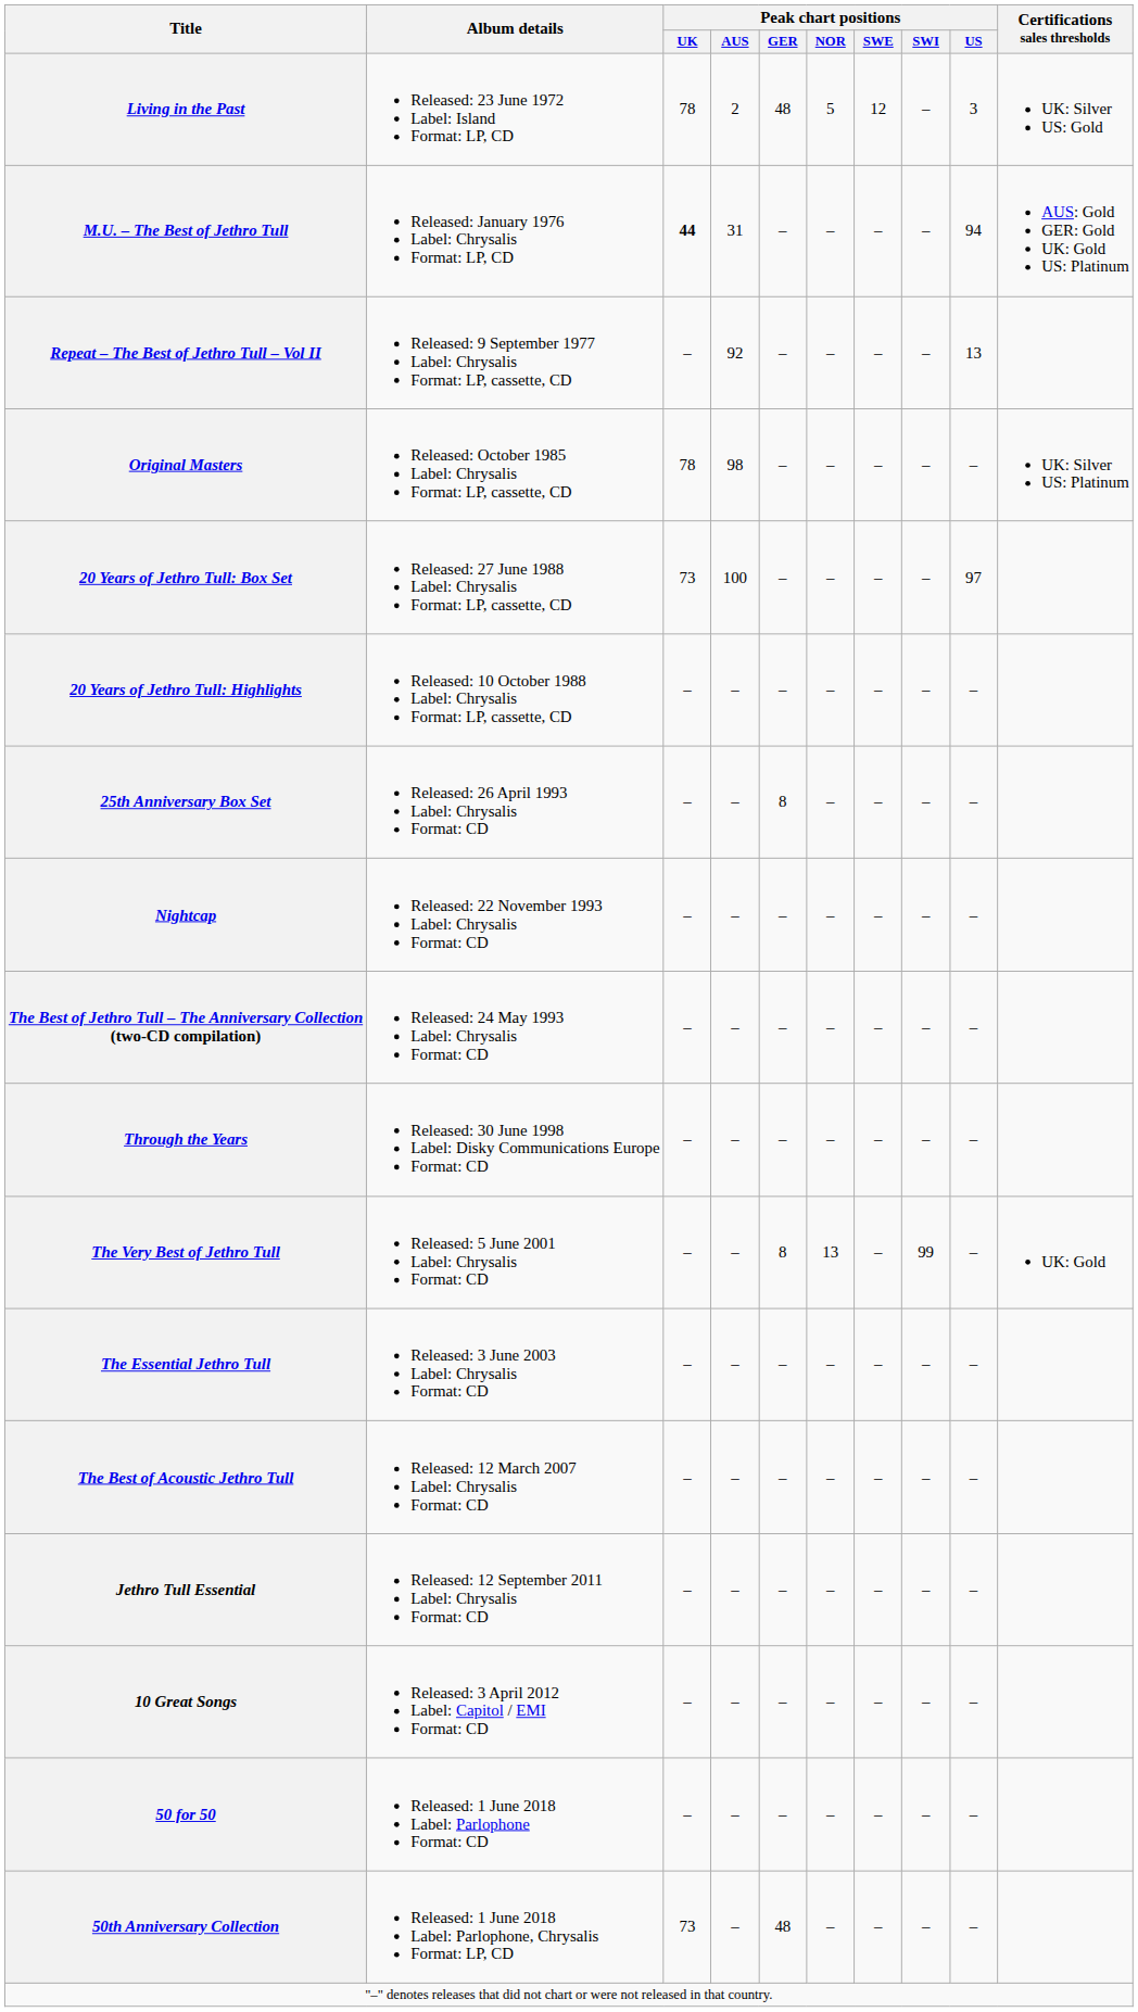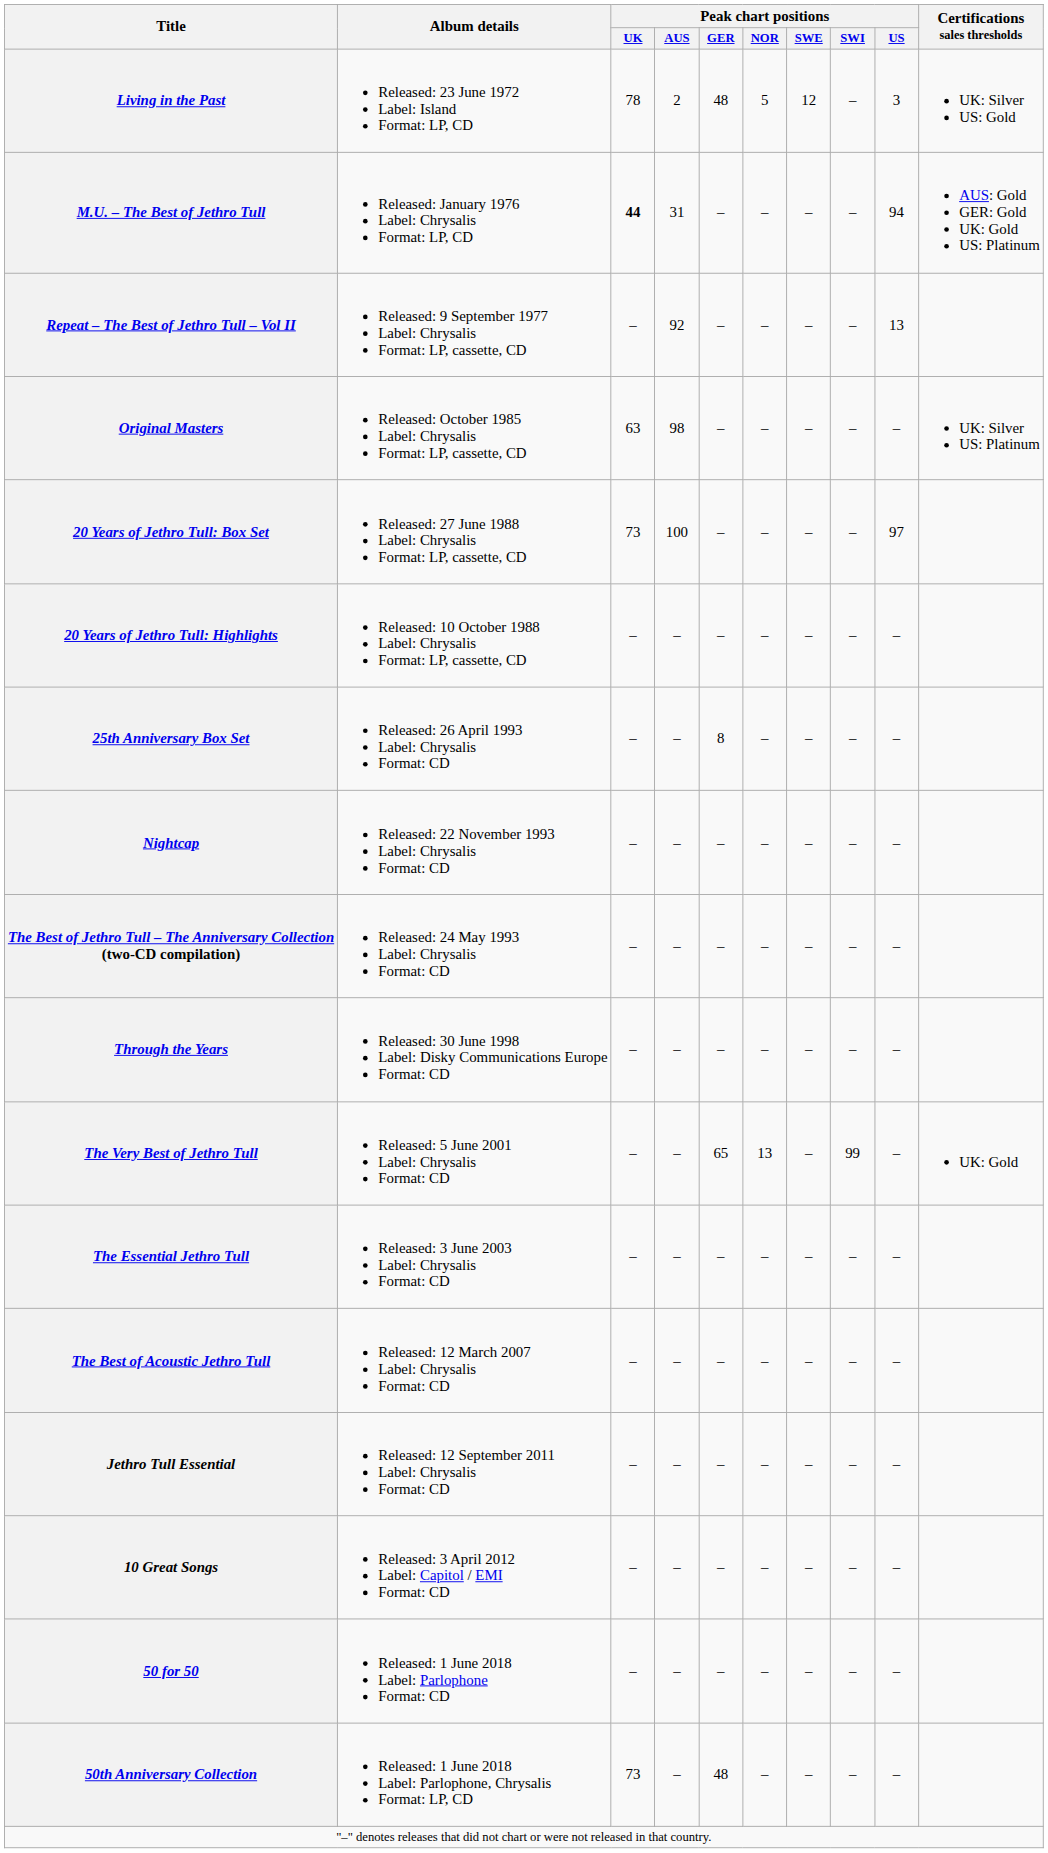 <table class="wikitable plainrowheaders">
 <tr>
 <th rowspan="2">Title</th>
 <th rowspan="2">Album details</th>
 <th colspan="7">Peak chart positions</th>
 <th rowspan="2">Certifications<br><small>sales thresholds</small></th>
 </tr>
 <tr>
 <th style="width:3em;font-size:85%"><a href='#'>UK</a><br></th>
 <th style="width:3em;font-size:85%"><a href='#'>AUS</a><br></th>
 <th style="width:3em;font-size:85%"><a href='#'>GER</a><br></th>
 <th style="width:3em;font-size:85%"><a href='#'>NOR</a><br></th>
 <th style="width:3em;font-size:85%"><a href='#'>SWE</a><br></th>
 <th style="width:3em;font-size:85%"><a href='#'>SWI</a><br></th>
 <th style="width:3em;font-size:85%"><a href='#'>US</a><br></th>
 </tr>
 <tr>
 <th scope="row"><em><a href='#'>Living in the Past</a></em></th>
 <td><br><ul><li>Released: 23 June 1972</li><li>Label: Island</li><li>Format: LP, CD</li></ul></td>
 <td style="text-align:center;">78</td>
 <td style="text-align:center;">2</td>
 <td style="text-align:center;">48</td>
 <td style="text-align:center;">5</td>
 <td style="text-align:center;">12</td>
 <td style="text-align:center;">–</td>
 <td style="text-align:center;">3</td>
 <td><br><ul><li>UK: Silver</li><li>US: Gold</li></ul></td>
 </tr>
 <tr>
 <th scope="row"><em><a href='#'>M.U. – The Best of Jethro Tull</a></em></th>
 <td><br><ul><li>Released: January 1976</li><li>Label: Chrysalis</li><li>Format: LP, CD</li></ul></td>
 <td style="text-align:center;"><strong>44</strong></td>
 <td style="text-align:center;">31</td>
 <td style="text-align:center;">–</td>
 <td style="text-align:center;">–</td>
 <td style="text-align:center;">–</td>
 <td style="text-align:center;">–</td>
 <td style="text-align:center;">94</td>
 <td><br><ul><li><a href='#'>AUS</a>: Gold</li><li>GER: Gold</li><li>UK: Gold</li><li>US: Platinum</li></ul></td>
 </tr>
 <tr>
 <th scope="row"><em><a href='#'>Repeat – The Best of Jethro Tull – Vol II</a></em></th>
 <td><br><ul><li>Released: 9 September 1977</li><li>Label: Chrysalis</li><li>Format: LP, cassette, CD</li></ul></td>
 <td style="text-align:center;">–</td>
 <td style="text-align:center;">92</td>
 <td style="text-align:center;">–</td>
 <td style="text-align:center;">–</td>
 <td style="text-align:center;">–</td>
 <td style="text-align:center;">–</td>
 <td style="text-align:center;">13</td>
 <td></td>
 </tr>
 <tr>
 <th scope="row"><em><a href='#'>Original Masters</a></em></th>
 <td><br><ul><li>Released: October 1985</li><li>Label: Chrysalis</li><li>Format: LP, cassette, CD</li></ul></td>
-<td style="text-align:center;">78</td>
+<td style="text-align:center;">63</td>
 <td style="text-align:center;">98</td>
 <td style="text-align:center;">–</td>
 <td style="text-align:center;">–</td>
 <td style="text-align:center;">–</td>
 <td style="text-align:center;">–</td>
 <td style="text-align:center;">–</td>
 <td><br><ul><li>UK: Silver</li><li>US: Platinum</li></ul></td>
 </tr>
 <tr>
 <th scope="row"><em><a href='#'>20 Years of Jethro Tull: Box Set</a></em></th>
 <td><br><ul><li>Released: 27 June 1988</li><li>Label: Chrysalis</li><li>Format: LP, cassette, CD</li></ul></td>
 <td style="text-align:center;">73</td>
 <td style="text-align:center;">100</td>
 <td style="text-align:center;">–</td>
 <td style="text-align:center;">–</td>
 <td style="text-align:center;">–</td>
 <td style="text-align:center;">–</td>
 <td style="text-align:center;">97</td>
 <td></td>
 </tr>
 <tr>
 <th scope="row"><em><a href='#'>20 Years of Jethro Tull: Highlights</a></em></th>
 <td><br><ul><li>Released: 10 October 1988</li><li>Label: Chrysalis</li><li>Format: LP, cassette, CD</li></ul></td>
 <td style="text-align:center;">–</td>
 <td style="text-align:center;">–</td>
 <td style="text-align:center;">–</td>
 <td style="text-align:center;">–</td>
 <td style="text-align:center;">–</td>
 <td style="text-align:center;">–</td>
 <td style="text-align:center;">–</td>
 <td></td>
 </tr>
 <tr>
 <th scope="row"><em><a href='#'>25th Anniversary Box Set</a></em></th>
 <td><br><ul><li>Released: 26 April 1993</li><li>Label: Chrysalis</li><li>Format: CD</li></ul></td>
 <td style="text-align:center;">–</td>
 <td style="text-align:center;">–</td>
 <td style="text-align:center;">8</td>
 <td style="text-align:center;">–</td>
 <td style="text-align:center;">–</td>
 <td style="text-align:center;">–</td>
 <td style="text-align:center;">–</td>
 <td></td>
 </tr>
 <tr>
 <th scope="row"><em><a href='#'>Nightcap</a></em></th>
 <td><br><ul><li>Released: 22 November 1993</li><li>Label: Chrysalis</li><li>Format: CD</li></ul></td>
 <td style="text-align:center;">–</td>
 <td style="text-align:center;">–</td>
 <td style="text-align:center;">–</td>
 <td style="text-align:center;">–</td>
 <td style="text-align:center;">–</td>
 <td style="text-align:center;">–</td>
 <td style="text-align:center;">–</td>
 <td></td>
 </tr>
 <tr>
 <th scope="row"><em><a href='#'>The Best of Jethro Tull – The Anniversary Collection</a></em><br>(two-CD compilation)</th>
 <td><br><ul><li>Released: 24 May 1993</li><li>Label: Chrysalis</li><li>Format: CD</li></ul></td>
 <td style="text-align:center;">–</td>
 <td style="text-align:center;">–</td>
 <td style="text-align:center;">–</td>
 <td style="text-align:center;">–</td>
 <td style="text-align:center;">–</td>
 <td style="text-align:center;">–</td>
 <td style="text-align:center;">–</td>
 <td></td>
 </tr>
 <tr>
 <th scope="row"><em><a href='#'>Through the Years</a></em></th>
 <td><br><ul><li>Released: 30 June 1998</li><li>Label: Disky Communications Europe</li><li>Format: CD</li></ul></td>
 <td style="text-align:center;">–</td>
 <td style="text-align:center;">–</td>
 <td style="text-align:center;">–</td>
 <td style="text-align:center;">–</td>
 <td style="text-align:center;">–</td>
 <td style="text-align:center;">–</td>
 <td style="text-align:center;">–</td>
 <td></td>
 </tr>
 <tr>
 <th scope="row"><em><a href='#'>The Very Best of Jethro Tull</a></em></th>
 <td><br><ul><li>Released: 5 June 2001</li><li>Label: Chrysalis</li><li>Format: CD</li></ul></td>
 <td style="text-align:center;">–</td>
 <td style="text-align:center;">–</td>
-<td style="text-align:center;">8</td>
+<td style="text-align:center;">65</td>
 <td style="text-align:center;">13</td>
 <td style="text-align:center;">–</td>
 <td style="text-align:center;">99</td>
 <td style="text-align:center;">–</td>
 <td><br><ul><li>UK: Gold</li></ul></td>
 </tr>
 <tr>
 <th scope="row"><em><a href='#'>The Essential Jethro Tull</a></em></th>
 <td><br><ul><li>Released: 3 June 2003</li><li>Label: Chrysalis</li><li>Format: CD</li></ul></td>
 <td style="text-align:center;">–</td>
 <td style="text-align:center;">–</td>
 <td style="text-align:center;">–</td>
 <td style="text-align:center;">–</td>
 <td style="text-align:center;">–</td>
 <td style="text-align:center;">–</td>
 <td style="text-align:center;">–</td>
 <td></td>
 </tr>
 <tr>
 <th scope="row"><em><a href='#'>The Best of Acoustic Jethro Tull</a></em></th>
 <td><br><ul><li>Released: 12 March 2007</li><li>Label: Chrysalis</li><li>Format: CD</li></ul></td>
 <td style="text-align:center;">–</td>
 <td style="text-align:center;">–</td>
 <td style="text-align:center;">–</td>
 <td style="text-align:center;">–</td>
 <td style="text-align:center;">–</td>
 <td style="text-align:center;">–</td>
 <td style="text-align:center;">–</td>
 <td></td>
 </tr>
 <tr>
 <th scope="row"><em>Jethro Tull Essential</em></th>
 <td><br><ul><li>Released: 12 September 2011</li><li>Label: Chrysalis</li><li>Format: CD</li></ul></td>
 <td style="text-align:center;">–</td>
 <td style="text-align:center;">–</td>
 <td style="text-align:center;">–</td>
 <td style="text-align:center;">–</td>
 <td style="text-align:center;">–</td>
 <td style="text-align:center;">–</td>
 <td style="text-align:center;">–</td>
 <td></td>
 </tr>
 <tr>
 <th scope="row"><em>10 Great Songs</em></th>
 <td><br><ul><li>Released: 3 April 2012</li><li>Label: <a href='#'>Capitol</a> / <a href='#'>EMI</a></li><li>Format: CD</li></ul></td>
 <td style="text-align:center;">–</td>
 <td style="text-align:center;">–</td>
 <td style="text-align:center;">–</td>
 <td style="text-align:center;">–</td>
 <td style="text-align:center;">–</td>
 <td style="text-align:center;">–</td>
 <td style="text-align:center;">–</td>
 <td></td>
 </tr>
 <tr>
 <th scope="row"><em><a href='#'>50 for 50</a></em></th>
 <td><br><ul><li>Released: 1 June 2018</li><li>Label: <a href='#'>Parlophone</a></li><li>Format: CD</li></ul></td>
 <td style="text-align:center;">–</td>
 <td style="text-align:center;">–</td>
 <td style="text-align:center;">–</td>
 <td style="text-align:center;">–</td>
 <td style="text-align:center;">–</td>
 <td style="text-align:center;">–</td>
 <td style="text-align:center;">–</td>
 <td></td>
 </tr>
 <tr>
 <th scope="row"><em><a href='#'>50th Anniversary Collection</a></em></th>
 <td><br><ul><li>Released: 1 June 2018</li><li>Label: Parlophone, Chrysalis</li><li>Format: LP, CD</li></ul></td>
 <td style="text-align:center;">73</td>
 <td style="text-align:center;">–</td>
 <td style="text-align:center;">48</td>
 <td style="text-align:center;">–</td>
 <td style="text-align:center;">–</td>
 <td style="text-align:center;">–</td>
 <td style="text-align:center;">–</td>
 <td></td>
 </tr>
 <tr>
 <td colspan="11" style="text-align:center; font-size:85%;">"–" denotes releases that did not chart or were not released in that country.</td>
 </tr>
 </table>
